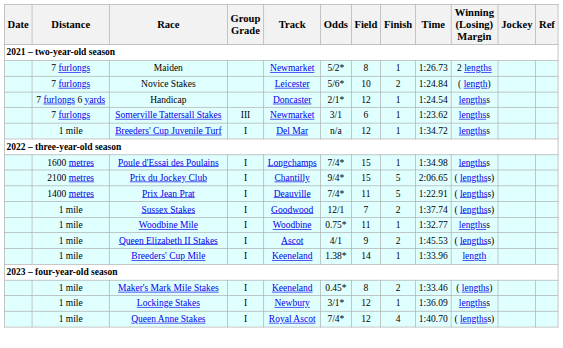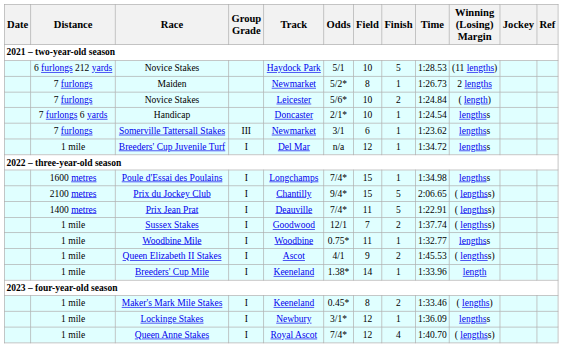 <table class = "wikitable sortable" style="text-align:center; width:95%">
 <tr>
 <th scope="col">Date</th>
 <th scope="col">Distance</th>
 <th scope="col">Race</th>
 <th scope="col">Group<br>Grade</th>
 <th scope="col">Track</th>
 <th scope="col">Odds</th>
 <th scope="col">Field</th>
 <th scope="col">Finish</th>
 <th scope="col">Time</th>
 <th scope="col">Winning<br>(Losing)<br>Margin</th>
 <th scope="col">Jockey</th>
 <th scope="col" class="unsortable">Ref</th>
 </tr>
 <tr style="font-size:90%; background-color:white">
 <td align="left" colspan=12><strong>2021 – two-year-old season</strong></td>
+</tr>
+<tr style="font-size:90%; background-color:lightcyan">
+<td></td>
+<td> 6 <a href='#'>furlongs</a> 212 <a href='#'>yards</a></td>
+<td>Novice Stakes</td>
+<td></td>
+<td><a href='#'>Haydock Park</a></td>
+<td> 5/1</td>
+<td>10</td>
+<td>5</td>
+<td>1:28.53</td>
+<td>(11 <a href='#'>lengths</a>)</td>
+<td></td>
+<td></td>
 </tr>
 <tr style="font-size:90%; background-color:lightcyan">
 <td></td>
 <td> 7 <a href='#'>furlongs</a></td>
 <td>Maiden</td>
 <td></td>
 <td><a href='#'>Newmarket</a></td>
 <td> 5/2*</td>
 <td>8</td>
 <td>1</td>
 <td>1:26.73</td>
 <td>2 <a href='#'>lengths</a></td>
 <td></td>
 <td></td>
 </tr>
 <tr style="font-size:90%; background-color:lightcyan">
 <td></td>
 <td> 7 <a href='#'>furlongs</a></td>
 <td>Novice Stakes</td>
 <td></td>
 <td><a href='#'>Leicester</a></td>
 <td> 5/6*</td>
 <td>10</td>
 <td>2</td>
 <td>1:24.84</td>
 <td>( <a href='#'>length</a>)</td>
 <td></td>
 <td></td>
 </tr>
 <tr style="font-size:90%; background-color:lightcyan">
 <td></td>
 <td> 7 <a href='#'>furlongs</a> 6 <a href='#'>yards</a></td>
 <td>Handicap</td>
 <td></td>
 <td><a href='#'>Doncaster</a></td>
 <td> 2/1*</td>
-<td>12</td>
+<td>10</td>
 <td>1</td>
 <td>1:24.54</td>
 <td>  <a href='#'>lengths</a>s</td>
 <td></td>
 <td></td>
 </tr>
 <tr style="font-size:90%; background-color:lightcyan">
 <td></td>
 <td> 7 <a href='#'>furlongs</a></td>
 <td><a href='#'>Somerville Tattersall Stakes</a></td>
 <td> III</td>
 <td><a href='#'>Newmarket</a></td>
 <td> 3/1</td>
 <td>6</td>
 <td>1</td>
 <td>1:23.62</td>
 <td>  <a href='#'>lengths</a>s</td>
 <td></td>
 <td></td>
 </tr>
 <tr style="font-size:90%; background-color:lightcyan">
 <td></td>
 <td> 1 mile</td>
 <td><a href='#'>Breeders' Cup Juvenile Turf</a></td>
 <td> I</td>
 <td><a href='#'>Del Mar</a></td>
 <td> n/a</td>
 <td>12</td>
 <td>1</td>
 <td>1:34.72</td>
 <td>  <a href='#'>lengths</a>s</td>
 <td></td>
 <td></td>
 </tr>
 <tr style="font-size:90%; background-color:white">
 <td align="left" colspan=12><strong>2022 – three-year-old season</strong></td>
 </tr>
 <tr style="font-size:90%; background-color:lightcyan">
 <td></td>
 <td> 1600 <a href='#'>metres</a></td>
 <td><a href='#'>Poule d'Essai des Poulains</a></td>
 <td> I</td>
 <td><a href='#'>Longchamps</a></td>
 <td> 7/4*</td>
 <td>15</td>
 <td>1</td>
 <td>1:34.98</td>
 <td> <a href='#'>lengths</a>s</td>
 <td></td>
 <td></td>
 </tr>
 <tr style="font-size:90%; background-color:lightcyan">
 <td></td>
 <td> 2100 <a href='#'>metres</a></td>
 <td><a href='#'>Prix du Jockey Club</a></td>
 <td> I</td>
 <td><a href='#'>Chantilly</a></td>
 <td> 9/4*</td>
 <td>15</td>
 <td>5</td>
 <td>2:06.65</td>
 <td>( <a href='#'>lengths</a>s)</td>
 <td></td>
 <td></td>
 </tr>
 <tr style="font-size:90%; background-color:lightcyan">
 <td></td>
 <td> 1400 <a href='#'>metres</a></td>
 <td><a href='#'>Prix Jean Prat</a></td>
 <td> I</td>
 <td><a href='#'>Deauville</a></td>
 <td> 7/4*</td>
 <td>11</td>
 <td>5</td>
 <td>1:22.91</td>
 <td>( <a href='#'>lengths</a>s)</td>
 <td></td>
 <td></td>
 </tr>
 <tr style="font-size:90%; background-color:lightcyan">
 <td></td>
 <td> 1 mile</td>
 <td><a href='#'>Sussex Stakes</a></td>
 <td> I</td>
 <td><a href='#'>Goodwood</a></td>
 <td> 12/1</td>
 <td>7</td>
 <td>2</td>
 <td>1:37.74</td>
 <td>( <a href='#'>lengths</a>s)</td>
 <td></td>
 <td></td>
 </tr>
 <tr style="font-size:90%; background-color:lightcyan">
 <td></td>
 <td> 1 mile</td>
 <td><a href='#'>Woodbine Mile</a></td>
 <td> I</td>
 <td><a href='#'>Woodbine</a></td>
 <td> 0.75*</td>
 <td>11</td>
 <td>1</td>
 <td>1:32.77</td>
 <td>  <a href='#'>lengths</a>s</td>
 <td></td>
 <td></td>
 </tr>
 <tr style="font-size:90%; background-color:lightcyan">
 <td></td>
 <td> 1 mile</td>
 <td><a href='#'>Queen Elizabeth II Stakes</a></td>
 <td> I</td>
 <td><a href='#'>Ascot</a></td>
 <td> 4/1</td>
 <td>9</td>
 <td>2</td>
 <td>1:45.53</td>
 <td>( <a href='#'>lengths</a>s)</td>
 <td></td>
 <td></td>
 </tr>
 <tr style="font-size:90%; background-color:lightcyan">
 <td></td>
 <td> 1 mile</td>
 <td><a href='#'>Breeders' Cup Mile</a></td>
 <td> I</td>
 <td><a href='#'>Keeneland</a></td>
 <td> 1.38*</td>
 <td>14</td>
 <td>1</td>
 <td>1:33.96</td>
 <td>  <a href='#'>length</a></td>
 <td></td>
 <td></td>
 </tr>
 <tr style="font-size:90%; background-color:white">
 <td align="left" colspan=12><strong>2023 – four-year-old season</strong></td>
 </tr>
 <tr style="font-size:90%; background-color:lightcyan">
 <td></td>
 <td> 1 mile</td>
 <td><a href='#'>Maker's Mark Mile Stakes</a></td>
 <td> I</td>
 <td><a href='#'>Keeneland</a></td>
 <td> 0.45*</td>
 <td>8</td>
 <td>2</td>
 <td>1:33.46</td>
 <td> ( <a href='#'>lengths</a>)</td>
 <td></td>
 <td></td>
 </tr>
 <tr style="font-size:90%; background-color:lightcyan">
 <td></td>
 <td> 1 mile</td>
 <td><a href='#'>Lockinge Stakes</a></td>
 <td> I</td>
 <td><a href='#'>Newbury</a></td>
 <td> 3/1*</td>
 <td>12</td>
 <td>1</td>
 <td>1:36.09</td>
 <td> <a href='#'>lengths</a>s</td>
 <td></td>
 <td></td>
 </tr>
 <tr style="font-size:90%; background-color:lightcyan">
 <td></td>
 <td> 1 mile</td>
 <td><a href='#'>Queen Anne Stakes</a></td>
 <td> I</td>
 <td><a href='#'>Royal Ascot</a></td>
 <td> 7/4*</td>
 <td>12</td>
 <td>4</td>
 <td>1:40.70</td>
 <td>( <a href='#'>lengths</a>s)</td>
 <td></td>
 <td></td>
 </tr>
 </table>
